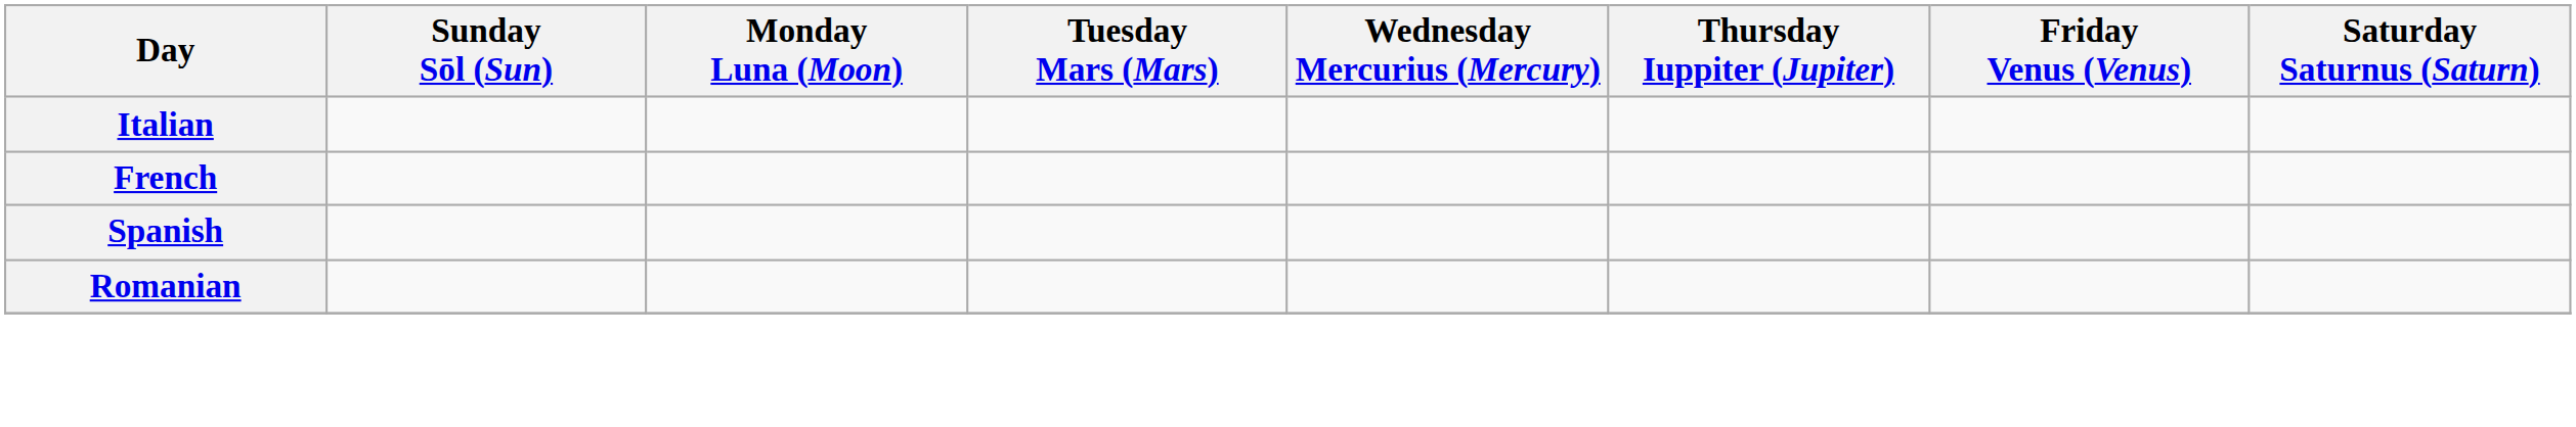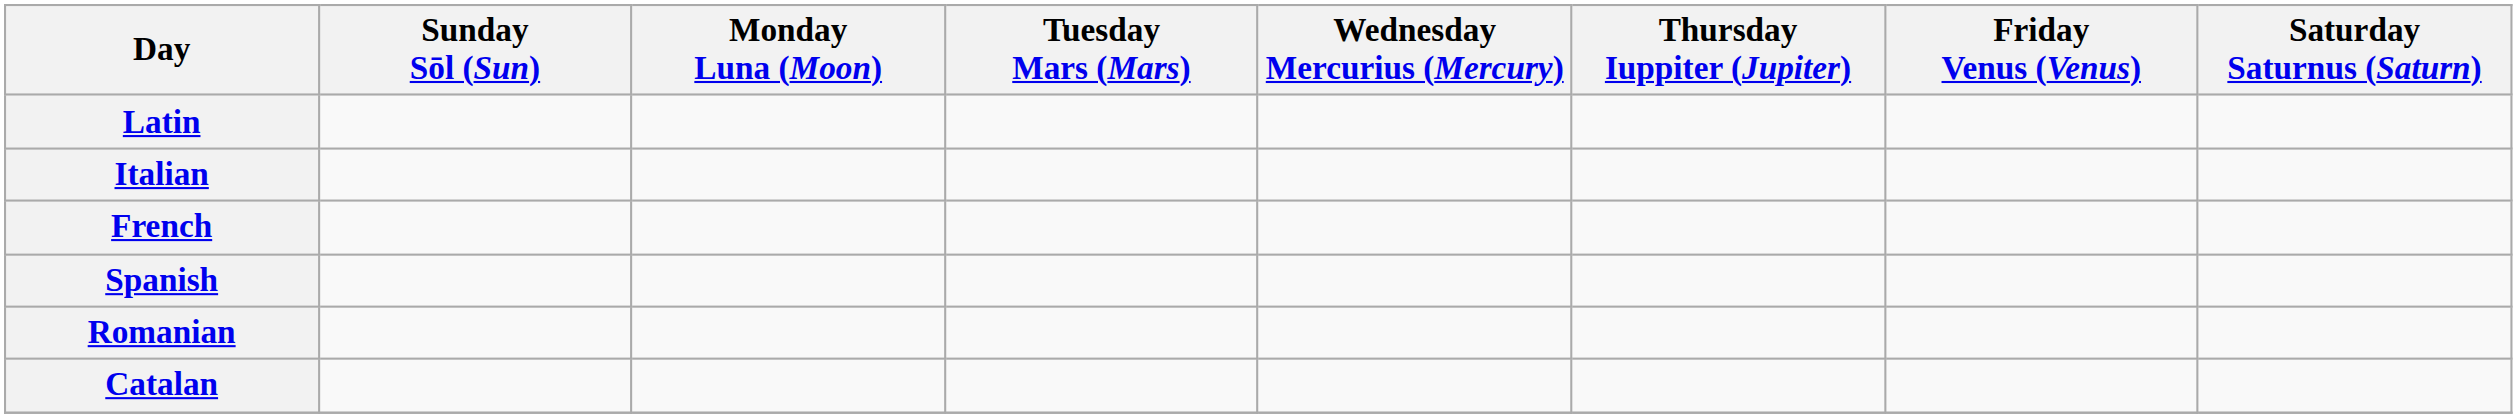 <table class="wikitable">
 <tr>
 <th width="12.5%">Day</th>
 <th width="12.5%">Sunday<br><a href='#'>Sōl (<em>Sun</em>)</a></th>
 <th width="12.5%">Monday<br><a href='#'>Luna (<em>Moon</em>)</a></th>
 <th width="12.5%">Tuesday<br><a href='#'>Mars (<em>Mars</em>)</a></th>
 <th width="12.5%">Wednesday<br><a href='#'>Mercurius (<em>Mercury</em>)</a></th>
 <th width="12.5%">Thursday<br><a href='#'>Iuppiter (<em>Jupiter</em>)</a></th>
 <th width="12.5%">Friday<br><a href='#'>Venus (<em>Venus</em>)</a></th>
 <th width="12.5%">Saturday<br><a href='#'>Saturnus (<em>Saturn</em>)</a></th>
+</tr>
+<tr>
+<th><a href='#'>Latin</a></th>
+<td></td>
+<td></td>
+<td></td>
+<td></td>
+<td></td>
+<td></td>
+<td></td>
 </tr>
 <tr>
 <th><a href='#'>Italian</a></th>
 <td></td>
 <td></td>
 <td></td>
 <td></td>
 <td></td>
 <td></td>
 <td></td>
 </tr>
 <tr>
 <th><a href='#'>French</a></th>
 <td></td>
 <td></td>
 <td></td>
 <td></td>
 <td></td>
 <td></td>
 <td></td>
 </tr>
 <tr>
 <th><a href='#'>Spanish</a></th>
 <td></td>
 <td></td>
 <td></td>
 <td></td>
 <td></td>
 <td></td>
 <td></td>
 </tr>
 <tr>
 <th><a href='#'>Romanian</a></th>
 <td></td>
 <td></td>
 <td></td>
 <td></td>
 <td></td>
 <td></td>
 <td></td>
 </tr>
 <tr>
+<th><a href='#'>Catalan</a></th>
+<td></td>
+<td></td>
+<td></td>
+<td></td>
+<td></td>
+<td></td>
+<td></td>
+</tr>
+<tr>
 </tr>
 </table>
